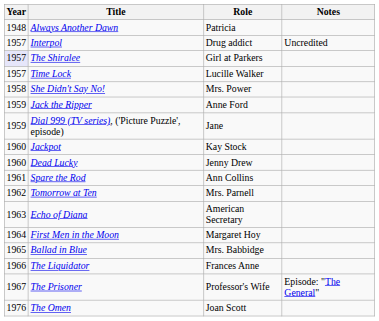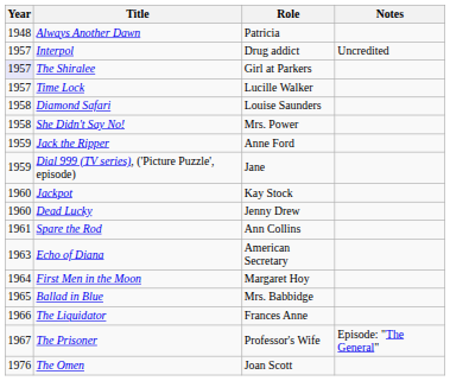 <table class="wikitable">
 <tr>
 <th>Year</th>
 <th>Title</th>
 <th>Role</th>
 <th>Notes</th>
 </tr>
 <tr>
 <td>1948</td>
 <td><em><a href='#'>Always Another Dawn</a></em></td>
 <td>Patricia</td>
 <td></td>
 </tr>
 <tr>
 <td>1957</td>
 <td><em><a href='#'>Interpol</a></em></td>
 <td>Drug addict</td>
 <td>Uncredited</td>
 </tr>
 <tr>
 <td style="background: lavender;">1957</td>
 <td><em><a href='#'>The Shiralee</a></em></td>
 <td>Girl at Parkers</td>
 <td></td>
 </tr>
 <tr>
 <td>1957</td>
 <td><em><a href='#'>Time Lock</a></em></td>
 <td>Lucille Walker</td>
+<td></td>
+</tr>
+<tr>
+<td>1958</td>
+<td><em><a href='#'>Diamond Safari</a></em></td>
+<td>Louise Saunders</td>
 <td></td>
 </tr>
 <tr>
 <td>1958</td>
 <td><em><a href='#'>She Didn't Say No!</a></em></td>
 <td>Mrs. Power</td>
 <td></td>
 </tr>
 <tr>
 <td>1959</td>
 <td><em><a href='#'>Jack the Ripper</a></em></td>
 <td>Anne Ford</td>
 <td></td>
 </tr>
 <tr>
 <td>1959</td>
 <td><em><a href='#'>Dial 999 (TV series)</a></em>, ('Picture Puzzle', episode)</td>
 <td>Jane</td>
 <td></td>
 </tr>
 <tr>
 <td>1960</td>
 <td><em><a href='#'>Jackpot</a></em></td>
 <td>Kay Stock</td>
 <td></td>
 </tr>
 <tr>
 <td>1960</td>
 <td><em><a href='#'>Dead Lucky</a></em></td>
 <td>Jenny Drew</td>
 <td></td>
 </tr>
 <tr>
 <td>1961</td>
 <td><em><a href='#'>Spare the Rod</a></em></td>
 <td>Ann Collins</td>
 <td></td>
 </tr>
 <tr>
-<td>1962</td>
-<td><em><a href='#'>Tomorrow at Ten</a></em></td>
-<td>Mrs. Parnell</td>
-<td></td>
-</tr>
-<tr>
 <td>1963</td>
 <td><em><a href='#'>Echo of Diana</a></em></td>
 <td>American Secretary</td>
 <td></td>
 </tr>
 <tr>
 <td>1964</td>
 <td><em><a href='#'>First Men in the Moon</a></em></td>
 <td>Margaret Hoy</td>
 <td></td>
 </tr>
 <tr>
 <td>1965</td>
 <td><em><a href='#'>Ballad in Blue</a></em></td>
 <td>Mrs. Babbidge</td>
 <td></td>
 </tr>
 <tr>
 <td>1966</td>
 <td><em><a href='#'>The Liquidator</a></em></td>
 <td>Frances Anne</td>
 <td></td>
 </tr>
 <tr>
 <td>1967</td>
 <td><em><a href='#'>The Prisoner</a></em></td>
 <td>Professor's Wife</td>
 <td>Episode: "<a href='#'>The General</a>"</td>
 </tr>
 <tr>
 <td>1976</td>
 <td><em><a href='#'>The Omen</a></em></td>
 <td>Joan Scott</td>
 <td></td>
 </tr>
 </table>
